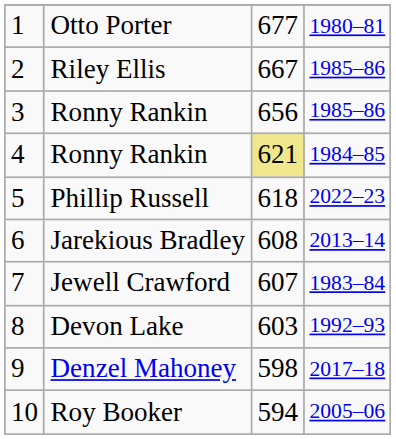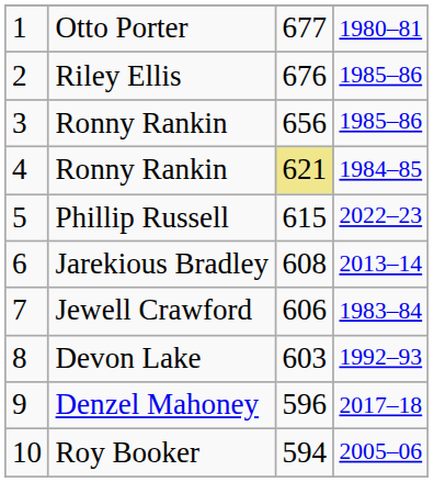 <table class="wikitable">
 <tr>
 </tr>
 <tr>
 <td>1</td>
 <td>Otto Porter</td>
 <td>677</td>
 <td style="font-size:80%;"><a href='#'>1980–81</a></td>
 </tr>
 <tr>
 <td>2</td>
 <td>Riley Ellis</td>
-<td>667</td>
+<td>676</td>
 <td style="font-size:80%;"><a href='#'>1985–86</a></td>
 </tr>
 <tr>
 <td>3</td>
 <td>Ronny Rankin</td>
 <td>656</td>
 <td style="font-size:80%;"><a href='#'>1985–86</a></td>
 </tr>
 <tr>
 <td>4</td>
 <td>Ronny Rankin</td>
 <td style="background: khaki;">621</td>
 <td style="font-size:80%;"><a href='#'>1984–85</a></td>
 </tr>
 <tr>
 <td>5</td>
 <td>Phillip Russell</td>
-<td>618</td>
+<td>615</td>
 <td style="font-size:80%;"><a href='#'>2022–23</a></td>
 </tr>
 <tr>
 <td>6</td>
 <td>Jarekious Bradley</td>
 <td>608</td>
 <td style="font-size:80%;"><a href='#'>2013–14</a></td>
 </tr>
 <tr>
 <td>7</td>
 <td>Jewell Crawford</td>
-<td>607</td>
+<td>606</td>
 <td style="font-size:80%;"><a href='#'>1983–84</a></td>
 </tr>
 <tr>
 <td>8</td>
 <td>Devon Lake</td>
 <td>603</td>
 <td style="font-size:80%;"><a href='#'>1992–93</a></td>
 </tr>
 <tr>
 <td>9</td>
 <td><a href='#'>Denzel Mahoney</a></td>
-<td>598</td>
+<td>596</td>
 <td style="font-size:80%;"><a href='#'>2017–18</a></td>
 </tr>
 <tr>
 <td>10</td>
 <td>Roy Booker</td>
 <td>594</td>
 <td style="font-size:80%;"><a href='#'>2005–06</a></td>
 </tr>
 </table>
